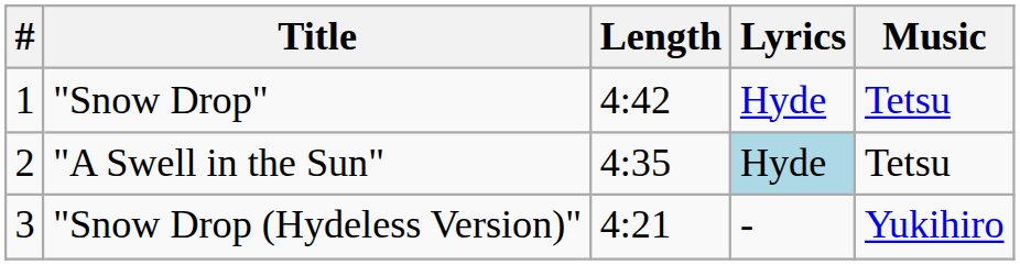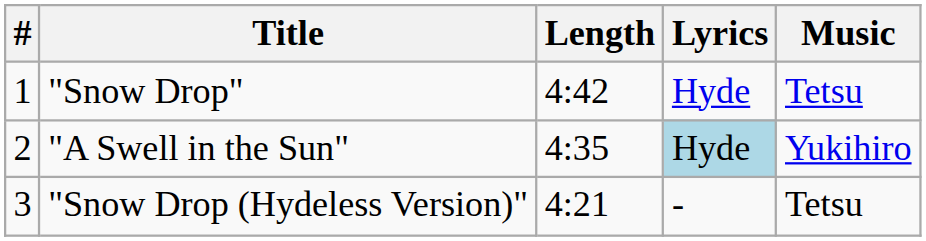 <table class="wikitable">
 <tr>
 <th>#</th>
 <th>Title</th>
 <th>Length</th>
 <th>Lyrics</th>
 <th>Music</th>
 </tr>
 <tr>
 <td>1</td>
 <td>"Snow Drop"</td>
 <td>4:42</td>
 <td><a href='#'>Hyde</a></td>
 <td><a href='#'>Tetsu</a></td>
 </tr>
 <tr>
 <td>2</td>
 <td>"A Swell in the Sun"</td>
 <td>4:35</td>
 <td style="background: lightblue;">Hyde</td>
-<td>Tetsu</td>
+<td><a href='#'>Yukihiro</a></td>
 </tr>
 <tr>
 <td>3</td>
 <td>"Snow Drop (Hydeless Version)"</td>
 <td>4:21</td>
 <td>‐</td>
-<td><a href='#'>Yukihiro</a></td>
+<td>Tetsu</td>
 </tr>
 </table>
